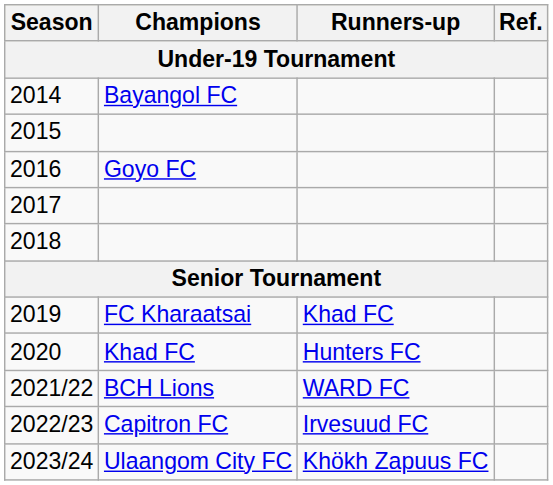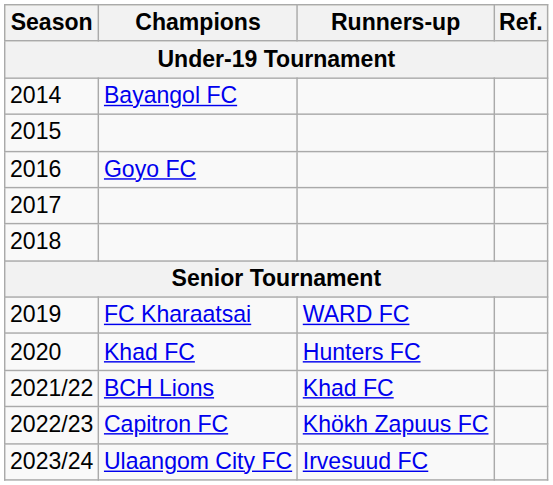 <table class="wikitable sortable">
 <tr style="background:beige;">
 <th>Season</th>
 <th>Champions</th>
 <th>Runners-up</th>
 <th>Ref.</th>
 </tr>
 <tr>
 <th colspan=4>Under-19 Tournament</th>
 </tr>
 <tr>
 <td>2014</td>
 <td><a href='#'>Bayangol FC</a></td>
 <td></td>
 <td align=center></td>
 </tr>
 <tr>
 <td>2015</td>
 <td></td>
 <td></td>
 <td></td>
 </tr>
 <tr>
 <td>2016</td>
 <td><a href='#'>Goyo FC</a></td>
 <td></td>
 <td align=center></td>
 </tr>
 <tr>
 <td>2017</td>
 <td></td>
 <td></td>
 <td></td>
 </tr>
 <tr>
 <td>2018</td>
 <td></td>
 <td></td>
 <td align=center></td>
 </tr>
 <tr>
 <th colspan=4>Senior Tournament</th>
 </tr>
 <tr>
 <td>2019</td>
 <td><a href='#'>FC Kharaatsai</a></td>
-<td><a href='#'>Khad FC</a></td>
+<td><a href='#'>WARD FC</a></td>
 <td align=center></td>
 </tr>
 <tr>
 <td>2020</td>
 <td><a href='#'>Khad FC</a></td>
 <td><a href='#'>Hunters FC</a></td>
 <td align=center></td>
 </tr>
 <tr>
 <td>2021/22</td>
 <td><a href='#'>BCH Lions</a></td>
-<td><a href='#'>WARD FC</a></td>
+<td><a href='#'>Khad FC</a></td>
 <td align=center></td>
 </tr>
 <tr>
 <td>2022/23</td>
 <td><a href='#'>Capitron FC</a></td>
-<td><a href='#'>Irvesuud FC</a></td>
+<td><a href='#'>Khökh Zapuus FC</a></td>
 <td align=center></td>
 </tr>
 <tr>
 <td>2023/24</td>
 <td><a href='#'>Ulaangom City FC</a></td>
-<td><a href='#'>Khökh Zapuus FC</a></td>
+<td><a href='#'>Irvesuud FC</a></td>
 <td align=center></td>
 </tr>
 </table>
